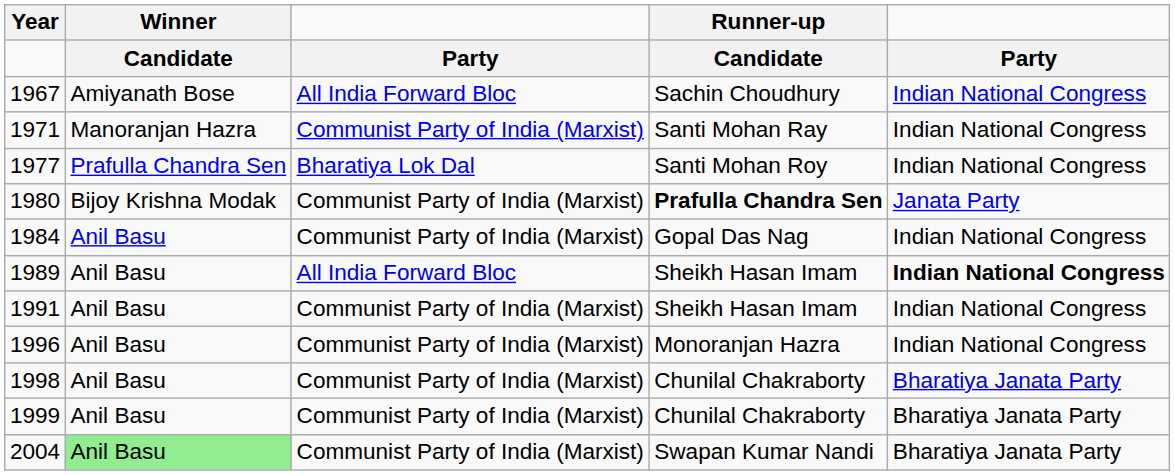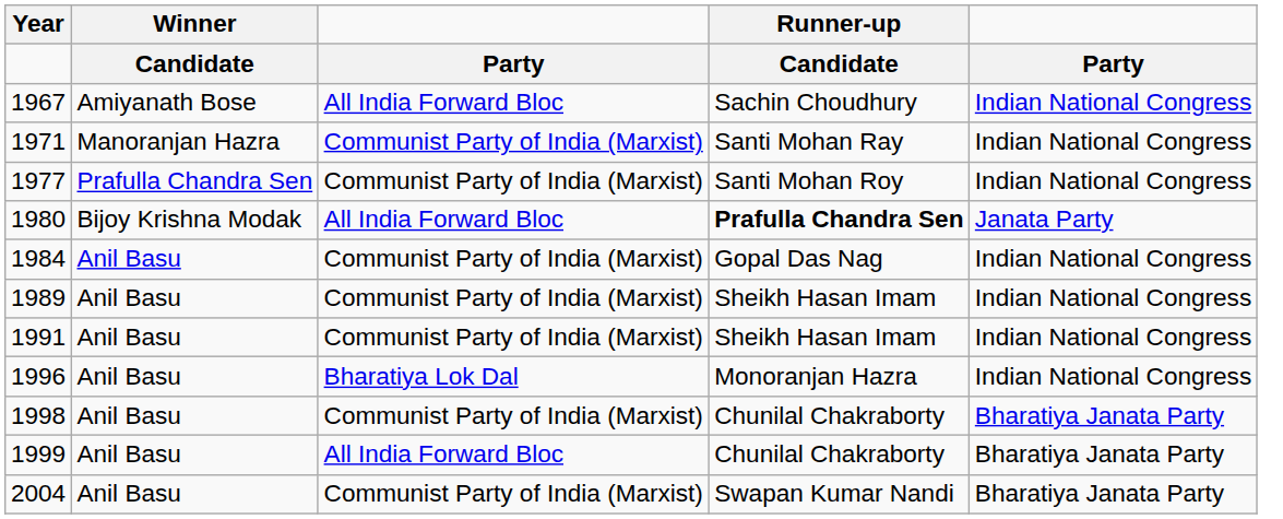 <table class="wikitable sortable">
 <tr>
 <th>Year</th>
 <th>Winner</th>
 <td></td>
 <th>Runner-up</th>
 </tr>
 <tr>
 <td></td>
 <th>Candidate</th>
 <th>Party</th>
 <th>Candidate</th>
 <th>Party</th>
 </tr>
 <tr>
 <td>1967</td>
 <td>Amiyanath Bose</td>
 <td><a href='#'>All India Forward Bloc</a></td>
 <td>Sachin Choudhury</td>
 <td><a href='#'>Indian National Congress</a></td>
 </tr>
 <tr>
 <td>1971</td>
 <td>Manoranjan Hazra</td>
 <td><a href='#'>Communist Party of India (Marxist)</a></td>
 <td>Santi Mohan Ray</td>
 <td>Indian National Congress</td>
 </tr>
 <tr>
 <td>1977</td>
 <td><a href='#'>Prafulla Chandra Sen</a></td>
-<td><a href='#'>Bharatiya Lok Dal</a></td>
+<td>Communist Party of India (Marxist)</td>
 <td>Santi Mohan Roy</td>
 <td>Indian National Congress</td>
 </tr>
 <tr>
 <td>1980</td>
 <td>Bijoy Krishna Modak</td>
-<td>Communist Party of India (Marxist)</td>
+<td><a href='#'>All India Forward Bloc</a></td>
 <td><strong>Prafulla Chandra Sen</strong></td>
 <td><a href='#'>Janata Party</a></td>
 </tr>
 <tr>
 <td>1984</td>
 <td><a href='#'>Anil Basu</a></td>
 <td>Communist Party of India (Marxist)</td>
 <td>Gopal Das Nag</td>
 <td>Indian National Congress</td>
 </tr>
 <tr>
 <td>1989</td>
 <td>Anil Basu</td>
-<td><a href='#'>All India Forward Bloc</a></td>
+<td>Communist Party of India (Marxist)</td>
 <td>Sheikh Hasan Imam</td>
-<td><strong>Indian National Congress</strong></td>
+<td>Indian National Congress</td>
 </tr>
 <tr>
 <td>1991</td>
 <td>Anil Basu</td>
 <td>Communist Party of India (Marxist)</td>
 <td>Sheikh Hasan Imam</td>
 <td>Indian National Congress</td>
 </tr>
 <tr>
 <td>1996</td>
 <td>Anil Basu</td>
-<td>Communist Party of India (Marxist)</td>
+<td><a href='#'>Bharatiya Lok Dal</a></td>
 <td>Monoranjan Hazra</td>
 <td>Indian National Congress</td>
 </tr>
 <tr>
 <td>1998</td>
 <td>Anil Basu</td>
 <td>Communist Party of India (Marxist)</td>
 <td>Chunilal Chakraborty</td>
 <td><a href='#'>Bharatiya Janata Party</a></td>
 </tr>
 <tr>
 <td>1999</td>
 <td>Anil Basu</td>
-<td>Communist Party of India (Marxist)</td>
+<td><a href='#'>All India Forward Bloc</a></td>
 <td>Chunilal Chakraborty</td>
 <td>Bharatiya Janata Party</td>
 </tr>
 <tr>
 <td>2004</td>
-<td style="background: lightgreen;">Anil Basu</td>
+<td>Anil Basu</td>
 <td>Communist Party of India (Marxist)</td>
 <td>Swapan Kumar Nandi</td>
 <td>Bharatiya Janata Party</td>
 </tr>
 </table>
